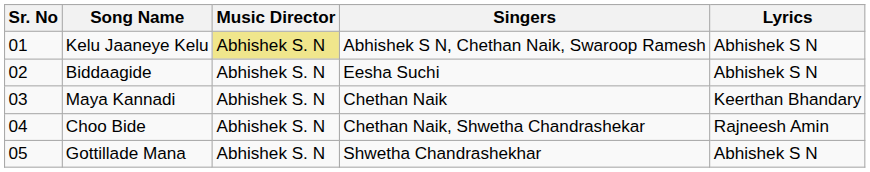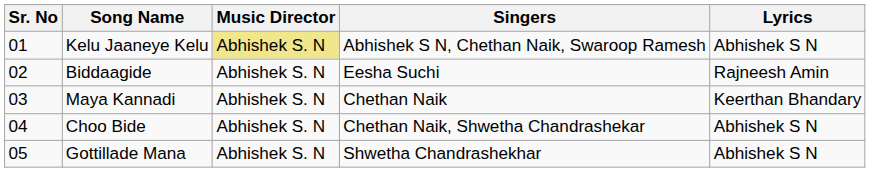 <table class="wikitable">
 <tr>
 <th>Sr. No</th>
 <th>Song Name</th>
 <th>Music Director</th>
 <th>Singers</th>
 <th>Lyrics</th>
 </tr>
 <tr>
 <td>01</td>
 <td>Kelu Jaaneye Kelu</td>
 <td style="background: khaki;">Abhishek S. N</td>
 <td>Abhishek S N, Chethan Naik, Swaroop Ramesh</td>
 <td>Abhishek S N</td>
 </tr>
 <tr>
 <td>02</td>
 <td>Biddaagide</td>
 <td>Abhishek S. N</td>
 <td>Eesha Suchi</td>
-<td>Abhishek S N</td>
+<td>Rajneesh Amin</td>
 </tr>
 <tr>
 <td>03</td>
 <td>Maya Kannadi</td>
 <td>Abhishek S. N</td>
 <td>Chethan Naik</td>
 <td>Keerthan Bhandary</td>
 </tr>
 <tr>
 <td>04</td>
 <td>Choo Bide</td>
 <td>Abhishek S. N</td>
 <td>Chethan Naik, Shwetha Chandrashekar</td>
-<td>Rajneesh Amin</td>
+<td>Abhishek S N</td>
 </tr>
 <tr>
 <td>05</td>
 <td>Gottillade Mana</td>
 <td>Abhishek S. N</td>
 <td>Shwetha Chandrashekhar</td>
 <td>Abhishek S N</td>
 </tr>
 </table>
